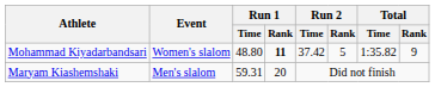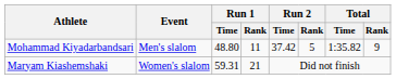 <table class="wikitable" style="font-size:90%">
 <tr>
 <th rowspan=2>Athlete</th>
 <th rowspan=2>Event</th>
 <th colspan=2>Run 1</th>
 <th colspan=2>Run 2</th>
 <th colspan=2>Total</th>
 </tr>
 <tr style="font-size:90%">
 <th>Time</th>
 <th>Rank</th>
 <th>Time</th>
 <th>Rank</th>
 <th>Time</th>
 <th>Rank</th>
 </tr>
 <tr align=center>
 <td align=left><a href='#'>Mohammad Kiyadarbandsari</a></td>
-<td align=left><a href='#'>Women's slalom</a></td>
+<td align=left><a href='#'>Men's slalom</a></td>
 <td>48.80</td>
-<td><strong>11</strong></td>
+<td>11</td>
 <td>37.42</td>
 <td>5</td>
 <td>1:35.82</td>
 <td>9</td>
 </tr>
 <tr align=center>
 <td align=left><a href='#'>Maryam Kiashemshaki</a></td>
-<td align=left><a href='#'>Men's slalom</a></td>
+<td align=left><a href='#'>Women's slalom</a></td>
 <td>59.31</td>
-<td>20</td>
+<td>21</td>
 <td colspan=4>Did not finish</td>
 </tr>
 </table>
